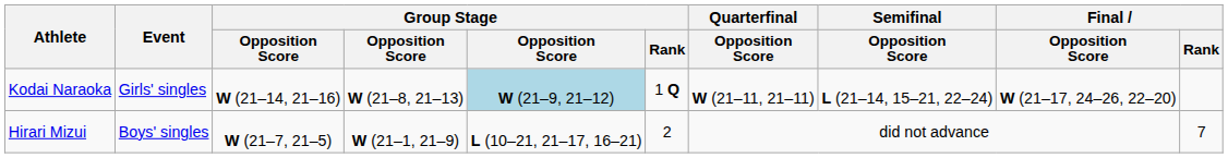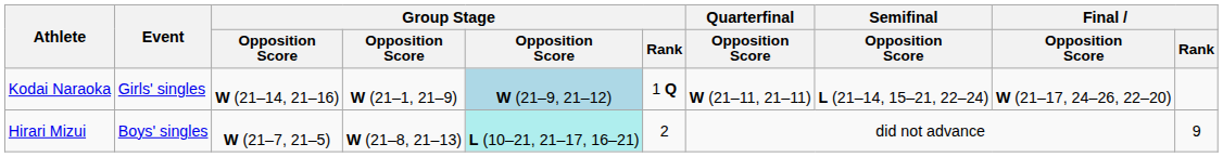 <table class="wikitable" style="font-size:90%">
 <tr>
 <th rowspan=2>Athlete</th>
 <th rowspan=2>Event</th>
 <th colspan=4>Group Stage</th>
 <th>Quarterfinal</th>
 <th>Semifinal</th>
 <th colspan=2>Final / </th>
 </tr>
 <tr style="font-size:95%">
 <th>Opposition<br>Score</th>
 <th>Opposition<br>Score</th>
 <th>Opposition<br>Score</th>
 <th>Rank</th>
 <th>Opposition<br>Score</th>
 <th>Opposition<br>Score</th>
 <th>Opposition<br>Score</th>
 <th>Rank</th>
 </tr>
 <tr align=center>
 <td align=left><a href='#'>Kodai Naraoka</a></td>
 <td align=left><a href='#'>Girls' singles</a></td>
 <td><br><strong>W</strong> (21–14, 21–16)</td>
-<td><br><strong>W</strong> (21–8, 21–13)</td>
+<td><br><strong>W</strong> (21–1, 21–9)</td>
 <td style="background: lightblue;"><br><strong>W</strong> (21–9, 21–12)</td>
 <td>1 <strong>Q</strong></td>
 <td><br><strong>W</strong> (21–11, 21–11)</td>
 <td><br><strong>L</strong> (21–14, 15–21, 22–24)</td>
 <td><br><strong>W</strong> (21–17, 24–26, 22–20)</td>
 <td></td>
 </tr>
 <tr align=center>
 <td align=left><a href='#'>Hirari Mizui</a></td>
 <td align=left><a href='#'>Boys' singles</a></td>
 <td><br><strong>W</strong> (21–7, 21–5)</td>
-<td><br><strong>W</strong> (21–1, 21–9)</td>
-<td><br><strong>L</strong> (10–21, 21–17, 16–21)</td>
+<td><br><strong>W</strong> (21–8, 21–13)</td>
+<td style="background: paleturquoise;"><br><strong>L</strong> (10–21, 21–17, 16–21)</td>
 <td>2</td>
 <td colspan=3>did not advance</td>
-<td>7</td>
+<td>9</td>
 </tr>
 </table>
